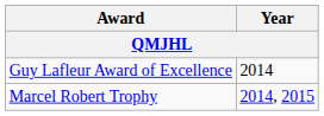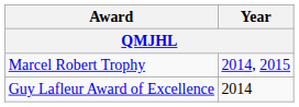 <table class="wikitable">
 <tr>
 <th>Award</th>
 <th>Year</th>
 </tr>
 <tr>
 <th colspan="2"><a href='#'>QMJHL</a></th>
 </tr>
 <tr>
+<td><a href='#'>Marcel Robert Trophy</a></td>
+<td><a href='#'>2014</a>, <a href='#'>2015</a></td>
+</tr>
+<tr>
 <td><a href='#'>Guy Lafleur Award of Excellence</a></td>
 <td>2014</td>
 </tr>
-<tr>
-<td><a href='#'>Marcel Robert Trophy</a></td>
-<td><a href='#'>2014</a>, <a href='#'>2015</a></td>
-</tr>
 </table>
